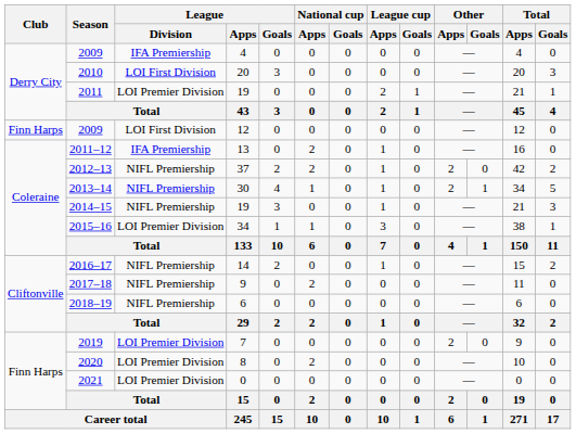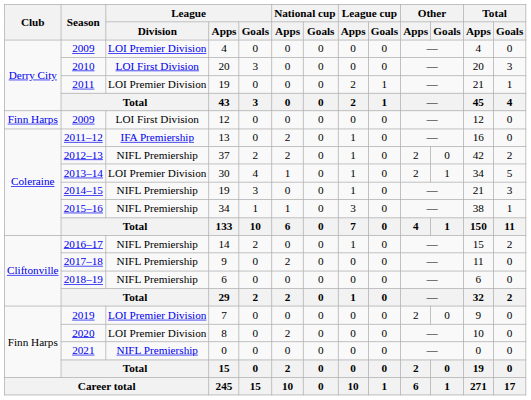 <table class="wikitable" style="text-align:center">
 <tr>
 <th rowspan="2">Club</th>
 <th rowspan="2">Season</th>
 <th colspan="3">League</th>
 <th colspan="2">National cup</th>
 <th colspan="2">League cup</th>
 <th colspan="2">Other</th>
 <th colspan="2">Total</th>
 </tr>
 <tr>
 <th>Division</th>
 <th>Apps</th>
 <th>Goals</th>
 <th>Apps</th>
 <th>Goals</th>
 <th>Apps</th>
 <th>Goals</th>
 <th>Apps</th>
 <th>Goals</th>
 <th>Apps</th>
 <th>Goals</th>
 </tr>
 <tr>
 <td rowspan="4"><a href='#'>Derry City</a></td>
 <td><a href='#'>2009</a></td>
-<td><a href='#'>IFA Premiership</a></td>
+<td><a href='#'>LOI Premier Division</a></td>
 <td>4</td>
 <td>0</td>
 <td>0</td>
 <td>0</td>
 <td>0</td>
 <td>0</td>
 <td colspan="2">—</td>
 <td>4</td>
 <td>0</td>
 </tr>
 <tr>
 <td><a href='#'>2010</a></td>
 <td><a href='#'>LOI First Division</a></td>
 <td>20</td>
 <td>3</td>
 <td>0</td>
 <td>0</td>
 <td>0</td>
 <td>0</td>
 <td colspan="2">—</td>
 <td>20</td>
 <td>3</td>
 </tr>
 <tr>
 <td><a href='#'>2011</a></td>
 <td>LOI Premier Division</td>
 <td>19</td>
 <td>0</td>
 <td>0</td>
 <td>0</td>
 <td>2</td>
 <td>1</td>
 <td colspan="2">—</td>
 <td>21</td>
 <td>1</td>
 </tr>
 <tr>
 <th colspan="2">Total</th>
 <th>43</th>
 <th>3</th>
 <th>0</th>
 <th>0</th>
 <th>2</th>
 <th>1</th>
 <th colspan="2">—</th>
 <th>45</th>
 <th>4</th>
 </tr>
 <tr>
 <td><a href='#'>Finn Harps</a></td>
 <td><a href='#'>2009</a></td>
 <td>LOI First Division</td>
 <td>12</td>
 <td>0</td>
 <td>0</td>
 <td>0</td>
 <td>0</td>
 <td>0</td>
 <td colspan="2">—</td>
 <td>12</td>
 <td>0</td>
 </tr>
 <tr>
 <td rowspan="6"><a href='#'>Coleraine</a></td>
 <td><a href='#'>2011–12</a></td>
 <td><a href='#'>IFA Premiership</a></td>
 <td>13</td>
 <td>0</td>
 <td>2</td>
 <td>0</td>
 <td>1</td>
 <td>0</td>
 <td colspan="2">—</td>
 <td>16</td>
 <td>0</td>
 </tr>
 <tr>
 <td><a href='#'>2012–13</a></td>
 <td>NIFL Premiership</td>
 <td>37</td>
 <td>2</td>
 <td>2</td>
 <td>0</td>
 <td>1</td>
 <td>0</td>
 <td>2</td>
 <td>0</td>
 <td>42</td>
 <td>2</td>
 </tr>
 <tr>
 <td><a href='#'>2013–14</a></td>
-<td><a href='#'>NIFL Premiership</a></td>
+<td>LOI Premier Division</td>
 <td>30</td>
 <td>4</td>
 <td>1</td>
 <td>0</td>
 <td>1</td>
 <td>0</td>
 <td>2</td>
 <td>1</td>
 <td>34</td>
 <td>5</td>
 </tr>
 <tr>
 <td><a href='#'>2014–15</a></td>
 <td>NIFL Premiership</td>
 <td>19</td>
 <td>3</td>
 <td>0</td>
 <td>0</td>
 <td>1</td>
 <td>0</td>
 <td colspan="2">—</td>
 <td>21</td>
 <td>3</td>
 </tr>
 <tr>
 <td><a href='#'>2015–16</a></td>
-<td>LOI Premier Division</td>
+<td>NIFL Premiership</td>
 <td>34</td>
 <td>1</td>
 <td>1</td>
 <td>0</td>
 <td>3</td>
 <td>0</td>
 <td colspan="2">—</td>
 <td>38</td>
 <td>1</td>
 </tr>
 <tr>
 <th colspan="2">Total</th>
 <th>133</th>
 <th>10</th>
 <th>6</th>
 <th>0</th>
 <th>7</th>
 <th>0</th>
 <th>4</th>
 <th>1</th>
 <th>150</th>
 <th>11</th>
 </tr>
 <tr>
 <td rowspan="4"><a href='#'>Cliftonville</a></td>
 <td><a href='#'>2016–17</a></td>
 <td>NIFL Premiership</td>
 <td>14</td>
 <td>2</td>
 <td>0</td>
 <td>0</td>
 <td>1</td>
 <td>0</td>
 <td colspan="2">—</td>
 <td>15</td>
 <td>2</td>
 </tr>
 <tr>
 <td><a href='#'>2017–18</a></td>
 <td>NIFL Premiership</td>
 <td>9</td>
 <td>0</td>
 <td>2</td>
 <td>0</td>
 <td>0</td>
 <td>0</td>
 <td colspan="2">—</td>
 <td>11</td>
 <td>0</td>
 </tr>
 <tr>
 <td><a href='#'>2018–19</a></td>
 <td>NIFL Premiership</td>
 <td>6</td>
 <td>0</td>
 <td>0</td>
 <td>0</td>
 <td>0</td>
 <td>0</td>
 <td colspan="2">—</td>
 <td>6</td>
 <td>0</td>
 </tr>
 <tr>
 <th colspan="2">Total</th>
 <th>29</th>
 <th>2</th>
 <th>2</th>
 <th>0</th>
 <th>1</th>
 <th>0</th>
 <th colspan="2">—</th>
 <th>32</th>
 <th>2</th>
 </tr>
 <tr>
 <td rowspan="4">Finn Harps</td>
 <td><a href='#'>2019</a></td>
 <td><a href='#'>LOI Premier Division</a></td>
 <td>7</td>
 <td>0</td>
 <td>0</td>
 <td>0</td>
 <td>0</td>
 <td>0</td>
 <td>2</td>
 <td>0</td>
 <td>9</td>
 <td>0</td>
 </tr>
 <tr>
 <td><a href='#'>2020</a></td>
 <td>LOI Premier Division</td>
 <td>8</td>
 <td>0</td>
 <td>2</td>
 <td>0</td>
 <td>0</td>
 <td>0</td>
 <td colspan="2">—</td>
 <td>10</td>
 <td>0</td>
 </tr>
 <tr>
 <td><a href='#'>2021</a></td>
-<td>LOI Premier Division</td>
+<td><a href='#'>NIFL Premiership</a></td>
 <td>0</td>
 <td>0</td>
 <td>0</td>
 <td>0</td>
 <td>0</td>
 <td>0</td>
 <td colspan="2">—</td>
 <td>0</td>
 <td>0</td>
 </tr>
 <tr>
 <th colspan="2">Total</th>
 <th>15</th>
 <th>0</th>
 <th>2</th>
 <th>0</th>
 <th>0</th>
 <th>0</th>
 <th>2</th>
 <th>0</th>
 <th>19</th>
 <th>0</th>
 </tr>
 <tr>
 <th colspan="3">Career total</th>
 <th>245</th>
 <th>15</th>
 <th>10</th>
 <th>0</th>
 <th>10</th>
 <th>1</th>
 <th>6</th>
 <th>1</th>
 <th>271</th>
 <th>17</th>
 </tr>
 </table>
